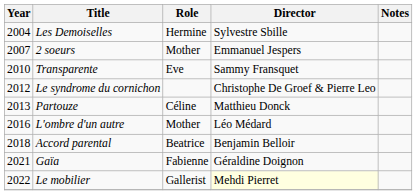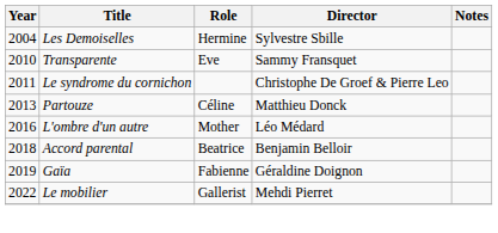 <table class="wikitable">
 <tr>
 <th>Year</th>
 <th>Title</th>
 <th>Role</th>
 <th>Director</th>
 <th>Notes</th>
 </tr>
 <tr>
 <td>2004</td>
 <td><em>Les Demoiselles</em></td>
 <td>Hermine</td>
 <td>Sylvestre Sbille</td>
 <td></td>
 </tr>
 <tr>
-<td>2007</td>
-<td><em>2 soeurs</em></td>
-<td>Mother</td>
-<td>Emmanuel Jespers</td>
-<td></td>
-</tr>
-<tr>
 <td>2010</td>
 <td><em>Transparente</em></td>
 <td>Eve</td>
 <td>Sammy Fransquet</td>
 <td></td>
 </tr>
 <tr>
-<td>2012</td>
+<td>2011</td>
 <td><em>Le syndrome du cornichon</em></td>
 <td></td>
 <td>Christophe De Groef & Pierre Leo</td>
 <td></td>
 </tr>
 <tr>
 <td>2013</td>
 <td><em>Partouze</em></td>
 <td>Céline</td>
 <td>Matthieu Donck</td>
 <td></td>
 </tr>
 <tr>
 <td>2016</td>
 <td><em>L'ombre d'un autre</em></td>
 <td>Mother</td>
 <td>Léo Médard</td>
 <td></td>
 </tr>
 <tr>
 <td>2018</td>
 <td><em>Accord parental</em></td>
 <td>Beatrice</td>
 <td>Benjamin Belloir</td>
 <td></td>
 </tr>
 <tr>
-<td>2021</td>
+<td>2019</td>
 <td><em>Gaïa</em></td>
 <td>Fabienne</td>
 <td>Géraldine Doignon</td>
 <td></td>
 </tr>
 <tr>
 <td>2022</td>
 <td><em>Le mobilier</em></td>
 <td>Gallerist</td>
-<td style="background: lightyellow;">Mehdi Pierret</td>
+<td>Mehdi Pierret</td>
 <td></td>
 </tr>
 <tr>
 </tr>
 </table>
